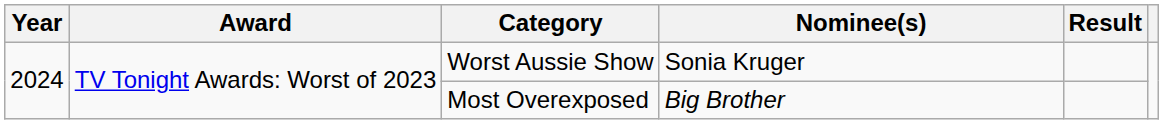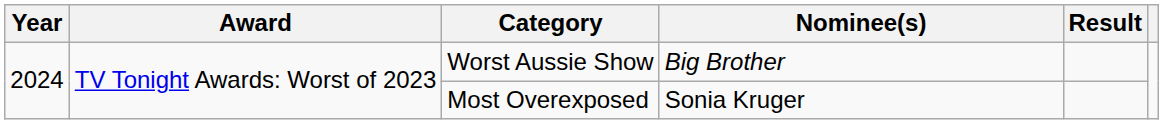 <table class="wikitable plainrowheaders sortable">
 <tr>
 <th scope="col">Year</th>
 <th scope="col">Award</th>
 <th scope="col">Category</th>
 <th scope="col" style="width:35%;">Nominee(s)</th>
 <th scope="col">Result</th>
 <th scope="col" class="unsortable"></th>
 </tr>
 <tr>
 <td style="text-align:center" rowspan="2">2024</td>
 <td rowspan="2"><a href='#'>TV Tonight</a> Awards: Worst of 2023</td>
 <td>Worst Aussie Show</td>
-<td>Sonia Kruger</td>
+<td><em>Big Brother</em></td>
 <td></td>
 <td align=center rowspan="2"></td>
 </tr>
 <tr>
 <td>Most Overexposed</td>
-<td><em>Big Brother</em></td>
+<td>Sonia Kruger</td>
 <td></td>
 </tr>
 </table>
